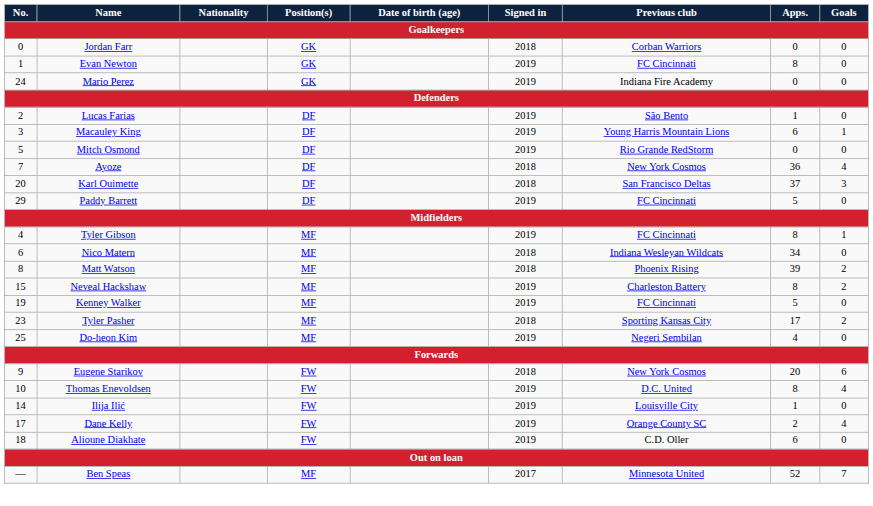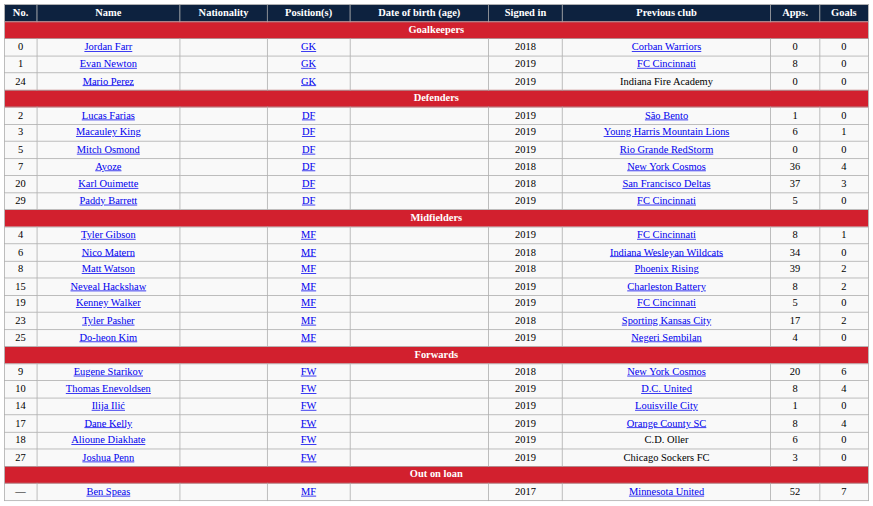 <table class="wikitable" style="text-align:center; font-size:86%; width:90%;">
 <tr>
 <th style="background:#0D223F; color:white; text-align:center;">No.</th>
 <th style="background:#0D223F; color:white; text-align:center;">Name</th>
 <th style="background:#0D223F; color:white; text-align:center;">Nationality</th>
 <th style="background:#0D223F; color:white; text-align:center;">Position(s)</th>
 <th style="background:#0D223F; color:white; text-align:center;">Date of birth (age)</th>
 <th style="background:#0D223F; color:white; text-align:center;">Signed in</th>
 <th style="background:#0D223F; color:white; text-align:center;">Previous club</th>
 <th style="background:#0D223F; color:white; text-align:center;">Apps.</th>
 <th style="background:#0D223F; color:white; text-align:center;">Goals</th>
 </tr>
 <tr>
 <th colspan=9 style="background:#D2202E; color:white; text-align:center;">Goalkeepers</th>
 </tr>
 <tr>
 <td>0</td>
 <td><a href='#'>Jordan Farr</a></td>
 <td></td>
 <td><a href='#'>GK</a></td>
 <td></td>
 <td>2018</td>
 <td> <a href='#'>Corban Warriors</a></td>
 <td>0</td>
 <td>0</td>
 </tr>
 <tr>
 <td>1</td>
 <td><a href='#'>Evan Newton</a></td>
 <td></td>
 <td><a href='#'>GK</a></td>
 <td></td>
 <td>2019</td>
 <td> <a href='#'>FC Cincinnati</a></td>
 <td>8</td>
 <td>0</td>
 </tr>
 <tr>
 <td>24</td>
 <td><a href='#'>Mario Perez</a></td>
 <td></td>
 <td><a href='#'>GK</a></td>
 <td></td>
 <td>2019</td>
 <td> Indiana Fire Academy</td>
 <td>0</td>
 <td>0</td>
 </tr>
 <tr>
 <th colspan=9 style="background:#D2202E; color:white; text-align:center;">Defenders</th>
 </tr>
 <tr>
 <td>2</td>
 <td><a href='#'>Lucas Farias</a></td>
 <td></td>
 <td><a href='#'>DF</a></td>
 <td></td>
 <td>2019</td>
 <td> <a href='#'>São Bento</a></td>
 <td>1</td>
 <td>0</td>
 </tr>
 <tr>
 <td>3</td>
 <td><a href='#'>Macauley King</a></td>
 <td></td>
 <td><a href='#'>DF</a></td>
 <td></td>
 <td>2019</td>
 <td> <a href='#'>Young Harris Mountain Lions</a></td>
 <td>6</td>
 <td>1</td>
 </tr>
 <tr>
 <td>5</td>
 <td><a href='#'>Mitch Osmond</a></td>
 <td></td>
 <td><a href='#'>DF</a></td>
 <td></td>
 <td>2019</td>
 <td> <a href='#'>Rio Grande RedStorm</a></td>
 <td>0</td>
 <td>0</td>
 </tr>
 <tr>
 <td>7</td>
 <td><a href='#'>Ayoze</a></td>
 <td></td>
 <td><a href='#'>DF</a></td>
 <td></td>
 <td>2018</td>
 <td> <a href='#'>New York Cosmos</a></td>
 <td>36</td>
 <td>4</td>
 </tr>
 <tr>
 <td>20</td>
 <td><a href='#'>Karl Ouimette</a></td>
 <td></td>
 <td><a href='#'>DF</a></td>
 <td></td>
 <td>2018</td>
 <td> <a href='#'>San Francisco Deltas</a></td>
 <td>37</td>
 <td>3</td>
 </tr>
 <tr>
 <td>29</td>
 <td><a href='#'>Paddy Barrett</a></td>
 <td></td>
 <td><a href='#'>DF</a></td>
 <td></td>
 <td>2019</td>
 <td> <a href='#'>FC Cincinnati</a></td>
 <td>5</td>
 <td>0</td>
 </tr>
 <tr>
 <th colspan=9 style="background:#D2202E; color:white; text-align:center;">Midfielders</th>
 </tr>
 <tr>
 <td>4</td>
 <td><a href='#'>Tyler Gibson</a></td>
 <td></td>
 <td><a href='#'>MF</a></td>
 <td></td>
 <td>2019</td>
 <td> <a href='#'>FC Cincinnati</a></td>
 <td>8</td>
 <td>1</td>
 </tr>
 <tr>
 <td>6</td>
 <td><a href='#'>Nico Matern</a></td>
 <td></td>
 <td><a href='#'>MF</a></td>
 <td></td>
 <td>2018</td>
 <td> <a href='#'>Indiana Wesleyan Wildcats</a></td>
 <td>34</td>
 <td>0</td>
 </tr>
 <tr>
 <td>8</td>
 <td><a href='#'>Matt Watson</a></td>
 <td></td>
 <td><a href='#'>MF</a></td>
 <td></td>
 <td>2018</td>
 <td> <a href='#'>Phoenix Rising</a></td>
 <td>39</td>
 <td>2</td>
 </tr>
 <tr>
 <td>15</td>
 <td><a href='#'>Neveal Hackshaw</a></td>
 <td></td>
 <td><a href='#'>MF</a></td>
 <td></td>
 <td>2019</td>
 <td> <a href='#'>Charleston Battery</a></td>
 <td>8</td>
 <td>2</td>
 </tr>
 <tr>
 <td>19</td>
 <td><a href='#'>Kenney Walker</a></td>
 <td></td>
 <td><a href='#'>MF</a></td>
 <td></td>
 <td>2019</td>
 <td> <a href='#'>FC Cincinnati</a></td>
 <td>5</td>
 <td>0</td>
 </tr>
 <tr>
 <td>23</td>
 <td><a href='#'>Tyler Pasher</a></td>
 <td></td>
 <td><a href='#'>MF</a></td>
 <td></td>
 <td>2018</td>
 <td> <a href='#'>Sporting Kansas City</a></td>
 <td>17</td>
 <td>2</td>
 </tr>
 <tr>
 <td>25</td>
 <td><a href='#'>Do-heon Kim</a></td>
 <td></td>
 <td><a href='#'>MF</a></td>
 <td></td>
 <td>2019</td>
 <td> <a href='#'>Negeri Sembilan</a></td>
 <td>4</td>
 <td>0</td>
 </tr>
 <tr>
 <th colspan=9 style="background:#D2202E; color:white; text-align:center;">Forwards</th>
 </tr>
 <tr>
 <td>9</td>
 <td><a href='#'>Eugene Starikov</a></td>
 <td></td>
 <td><a href='#'>FW</a></td>
 <td></td>
 <td>2018</td>
 <td> <a href='#'>New York Cosmos</a></td>
 <td>20</td>
 <td>6</td>
 </tr>
 <tr>
 <td>10</td>
 <td><a href='#'>Thomas Enevoldsen</a></td>
 <td></td>
 <td><a href='#'>FW</a></td>
 <td></td>
 <td>2019</td>
 <td> <a href='#'>D.C. United</a></td>
 <td>8</td>
 <td>4</td>
 </tr>
 <tr>
 <td>14</td>
 <td><a href='#'>Ilija Ilić</a></td>
 <td></td>
 <td><a href='#'>FW</a></td>
 <td></td>
 <td>2019</td>
 <td> <a href='#'>Louisville City</a></td>
 <td>1</td>
 <td>0</td>
 </tr>
 <tr>
 <td>17</td>
 <td><a href='#'>Dane Kelly</a></td>
 <td></td>
 <td><a href='#'>FW</a></td>
 <td></td>
 <td>2019</td>
 <td> <a href='#'>Orange County SC</a></td>
-<td>2</td>
+<td>8</td>
 <td>4</td>
 </tr>
 <tr>
 <td>18</td>
 <td><a href='#'>Alioune Diakhate</a></td>
 <td></td>
 <td><a href='#'>FW</a></td>
 <td></td>
 <td>2019</td>
 <td> C.D. Oller</td>
 <td>6</td>
+<td>0</td>
+</tr>
+<tr>
+<td>27</td>
+<td><a href='#'>Joshua Penn</a></td>
+<td></td>
+<td><a href='#'>FW</a></td>
+<td></td>
+<td>2019</td>
+<td> Chicago Sockers FC</td>
+<td>3</td>
 <td>0</td>
 </tr>
 <tr>
 <th colspan=9 style="background:#D2202E; color:white; text-align:center;">Out on loan</th>
 </tr>
 <tr>
 <td>—</td>
 <td><a href='#'>Ben Speas</a></td>
 <td></td>
 <td><a href='#'>MF</a></td>
 <td></td>
 <td>2017</td>
 <td> <a href='#'>Minnesota United</a></td>
 <td>52</td>
 <td>7</td>
 </tr>
 </table>
